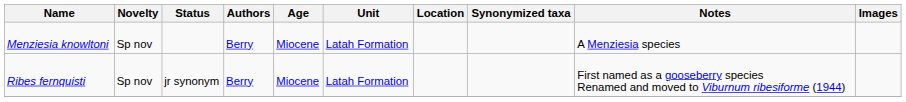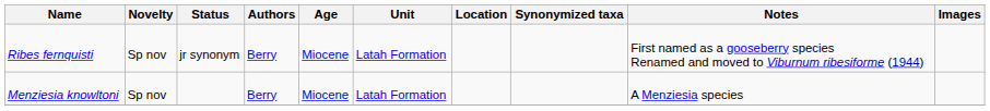 <table class="wikitable sortable" align="center" width="100%">
 <tr>
 <th>Name</th>
 <th>Novelty</th>
 <th>Status</th>
 <th>Authors</th>
 <th>Age</th>
 <th>Unit</th>
 <th>Location</th>
 <th>Synonymized taxa</th>
 <th>Notes</th>
 <th>Images</th>
 </tr>
 <tr>
+<td><br><em><a href='#'>Ribes fernquisti</a></em></td>
+<td><br>Sp nov</td>
+<td><br>jr synonym</td>
+<td><br><a href='#'>Berry</a></td>
+<td><br><a href='#'>Miocene</a></td>
+<td><br><a href='#'>Latah Formation</a></td>
+<td><br><br></td>
+<td></td>
+<td><br>First named as a <a href='#'>gooseberry</a> species<br>Renamed and moved to <em><a href='#'>Viburnum ribesiforme</a></em> (<a href='#'>1944</a>)</td>
+<td><br></td>
+</tr>
+<tr>
 <td><br><em><a href='#'>Menziesia knowltoni</a></em></td>
 <td><br>Sp nov</td>
 <td></td>
 <td><br><a href='#'>Berry</a></td>
 <td><br><a href='#'>Miocene</a></td>
 <td><br><a href='#'>Latah Formation</a></td>
 <td><br><br></td>
 <td></td>
 <td><br>A <a href='#'>Menziesia</a> species</td>
 <td><br></td>
 </tr>
 <tr>
-<td><br><em><a href='#'>Ribes fernquisti</a></em></td>
-<td><br>Sp nov</td>
-<td><br>jr synonym</td>
-<td><br><a href='#'>Berry</a></td>
-<td><br><a href='#'>Miocene</a></td>
-<td><br><a href='#'>Latah Formation</a></td>
-<td><br><br></td>
-<td></td>
-<td><br>First named as a <a href='#'>gooseberry</a> species<br>Renamed and moved to <em><a href='#'>Viburnum ribesiforme</a></em> (<a href='#'>1944</a>)</td>
-<td><br></td>
-</tr>
-<tr>
 </tr>
 </table>
